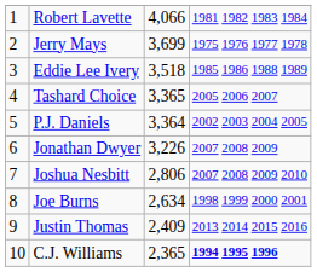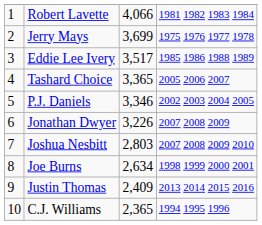 <table class="wikitable">
 <tr>
 </tr>
 <tr>
 <td>1</td>
 <td><a href='#'>Robert Lavette</a></td>
 <td>4,066</td>
 <td style="font-size:80%;"><a href='#'>1981</a> <a href='#'>1982</a> <a href='#'>1983</a> <a href='#'>1984</a></td>
 </tr>
 <tr>
 <td>2</td>
 <td><a href='#'>Jerry Mays</a></td>
 <td>3,699</td>
 <td style="font-size:80%;"><a href='#'>1975</a> <a href='#'>1976</a> <a href='#'>1977</a> <a href='#'>1978</a></td>
 </tr>
 <tr>
 <td>3</td>
 <td><a href='#'>Eddie Lee Ivery</a></td>
-<td>3,518</td>
+<td>3,517</td>
 <td style="font-size:80%;"><a href='#'>1985</a> <a href='#'>1986</a> <a href='#'>1988</a> <a href='#'>1989</a></td>
 </tr>
 <tr>
 <td>4</td>
 <td><a href='#'>Tashard Choice</a></td>
 <td>3,365</td>
 <td style="font-size:80%;"><a href='#'>2005</a> <a href='#'>2006</a> <a href='#'>2007</a></td>
 </tr>
 <tr>
 <td>5</td>
 <td><a href='#'>P.J. Daniels</a></td>
-<td>3,364</td>
+<td>3,346</td>
 <td style="font-size:80%;"><a href='#'>2002</a> <a href='#'>2003</a> <a href='#'>2004</a> <a href='#'>2005</a></td>
 </tr>
 <tr>
 <td>6</td>
 <td><a href='#'>Jonathan Dwyer</a></td>
 <td>3,226</td>
 <td style="font-size:80%;"><a href='#'>2007</a> <a href='#'>2008</a> <a href='#'>2009</a></td>
 </tr>
 <tr>
 <td>7</td>
 <td><a href='#'>Joshua Nesbitt</a></td>
-<td>2,806</td>
+<td>2,803</td>
 <td style="font-size:80%;"><a href='#'>2007</a> <a href='#'>2008</a> <a href='#'>2009</a> <a href='#'>2010</a></td>
 </tr>
 <tr>
 <td>8</td>
 <td><a href='#'>Joe Burns</a></td>
 <td>2,634</td>
 <td style="font-size:80%;"><a href='#'>1998</a> <a href='#'>1999</a> <a href='#'>2000</a> <a href='#'>2001</a></td>
 </tr>
 <tr>
 <td>9</td>
 <td><a href='#'>Justin Thomas</a></td>
 <td>2,409</td>
 <td style="font-size:80%;"><a href='#'>2013</a> <a href='#'>2014</a> <a href='#'>2015</a> <a href='#'>2016</a></td>
 </tr>
 <tr>
 <td>10</td>
 <td>C.J. Williams</td>
 <td>2,365</td>
-<td style="font-size:80%;"><strong><a href='#'>1994</a> <a href='#'>1995</a> <a href='#'>1996</a></strong></td>
+<td style="font-size:80%;"><a href='#'>1994</a> <a href='#'>1995</a> <a href='#'>1996</a></td>
 </tr>
 </table>
